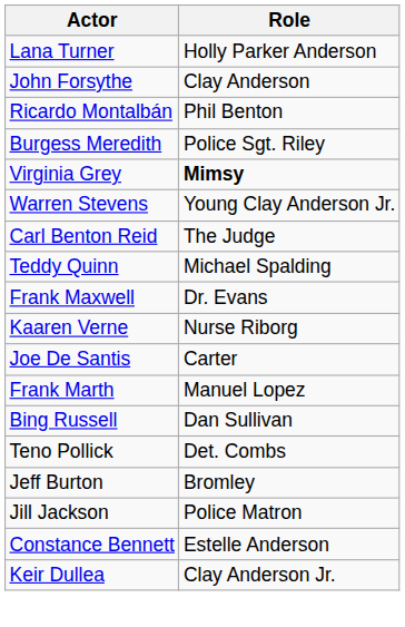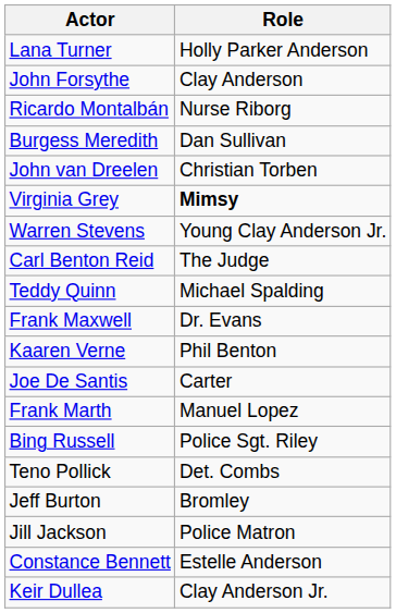 <table class="wikitable">
 <tr>
 <th>Actor</th>
 <th>Role</th>
 </tr>
 <tr>
 <td><a href='#'>Lana Turner</a></td>
 <td>Holly Parker Anderson</td>
 </tr>
 <tr>
 <td><a href='#'>John Forsythe</a></td>
 <td>Clay Anderson</td>
 </tr>
 <tr>
 <td><a href='#'>Ricardo Montalbán</a></td>
-<td>Phil Benton</td>
+<td>Nurse Riborg</td>
 </tr>
 <tr>
 <td><a href='#'>Burgess Meredith</a></td>
-<td>Police Sgt. Riley</td>
+<td>Dan Sullivan</td>
+</tr>
+<tr>
+<td><a href='#'>John van Dreelen</a></td>
+<td>Christian Torben</td>
 </tr>
 <tr>
 <td><a href='#'>Virginia Grey</a></td>
 <td><strong>Mimsy</strong></td>
 </tr>
 <tr>
 <td><a href='#'>Warren Stevens</a></td>
 <td>Young Clay Anderson Jr.</td>
 </tr>
 <tr>
 <td><a href='#'>Carl Benton Reid</a></td>
 <td>The Judge</td>
 </tr>
 <tr>
 <td><a href='#'>Teddy Quinn</a></td>
 <td>Michael Spalding</td>
 </tr>
 <tr>
 <td><a href='#'>Frank Maxwell</a></td>
 <td>Dr. Evans</td>
 </tr>
 <tr>
 <td><a href='#'>Kaaren Verne</a></td>
-<td>Nurse Riborg</td>
+<td>Phil Benton</td>
 </tr>
 <tr>
 <td><a href='#'>Joe De Santis</a></td>
 <td>Carter</td>
 </tr>
 <tr>
 <td><a href='#'>Frank Marth</a></td>
 <td>Manuel Lopez</td>
 </tr>
 <tr>
 <td><a href='#'>Bing Russell</a></td>
-<td>Dan Sullivan</td>
+<td>Police Sgt. Riley</td>
 </tr>
 <tr>
 <td>Teno Pollick</td>
 <td>Det. Combs</td>
 </tr>
 <tr>
 <td>Jeff Burton</td>
 <td>Bromley</td>
 </tr>
 <tr>
 <td>Jill Jackson</td>
 <td>Police Matron</td>
 </tr>
 <tr>
 <td><a href='#'>Constance Bennett</a></td>
 <td>Estelle Anderson</td>
 </tr>
 <tr>
 <td><a href='#'>Keir Dullea</a></td>
 <td>Clay Anderson Jr.</td>
 </tr>
 </table>
